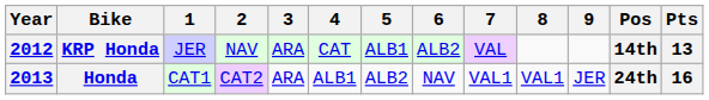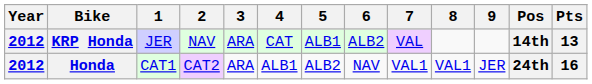 <table class="wikitable" style="text-align:center">
 <tr>
 <th>Year</th>
 <th>Bike</th>
 <th>1</th>
 <th>2</th>
 <th>3</th>
 <th>4</th>
 <th>5</th>
 <th>6</th>
 <th>7</th>
 <th>8</th>
 <th>9</th>
 <th>Pos</th>
 <th>Pts</th>
 </tr>
 <tr>
 <th><a href='#'>2012</a></th>
 <th><a href='#'>KRP</a> <a href='#'>Honda</a></th>
 <td style="background:#cfcfff;"><a href='#'>JER</a><br></td>
 <td style="background:#dfffdf;"><a href='#'>NAV</a><br></td>
 <td style="background:#dfffdf;"><a href='#'>ARA</a><br></td>
 <td style="background:#dfffdf;"><a href='#'>CAT</a><br></td>
 <td style="background:#dfffdf;"><a href='#'>ALB1</a><br></td>
 <td style="background:#dfffdf;"><a href='#'>ALB2</a><br></td>
 <td style="background:#efcfff;"><a href='#'>VAL</a><br></td>
 <td></td>
 <td></td>
 <th>14th</th>
 <th>13</th>
 </tr>
 <tr>
-<th align="left"><a href='#'>2013</a></th>
+<th align="left"><a href='#'>2012</a></th>
 <th align="left"><a href='#'>Honda</a></th>
 <td style="background:#dfffdf;"><a href='#'>CAT1</a><br></td>
 <td style="background:#efcfff;"><a href='#'>CAT2</a><br></td>
 <td style="background:#;"><a href='#'>ARA</a><br></td>
 <td style="background:#;"><a href='#'>ALB1</a><br></td>
 <td style="background:#;"><a href='#'>ALB2</a><br></td>
 <td style="background:#;"><a href='#'>NAV</a><br></td>
 <td style="background:#;"><a href='#'>VAL1</a><br></td>
 <td style="background:#;"><a href='#'>VAL1</a><br></td>
 <td style="background:#;"><a href='#'>JER</a><br></td>
 <th style="background:#;">24th</th>
 <th style="background:#;">16</th>
 </tr>
 </table>
